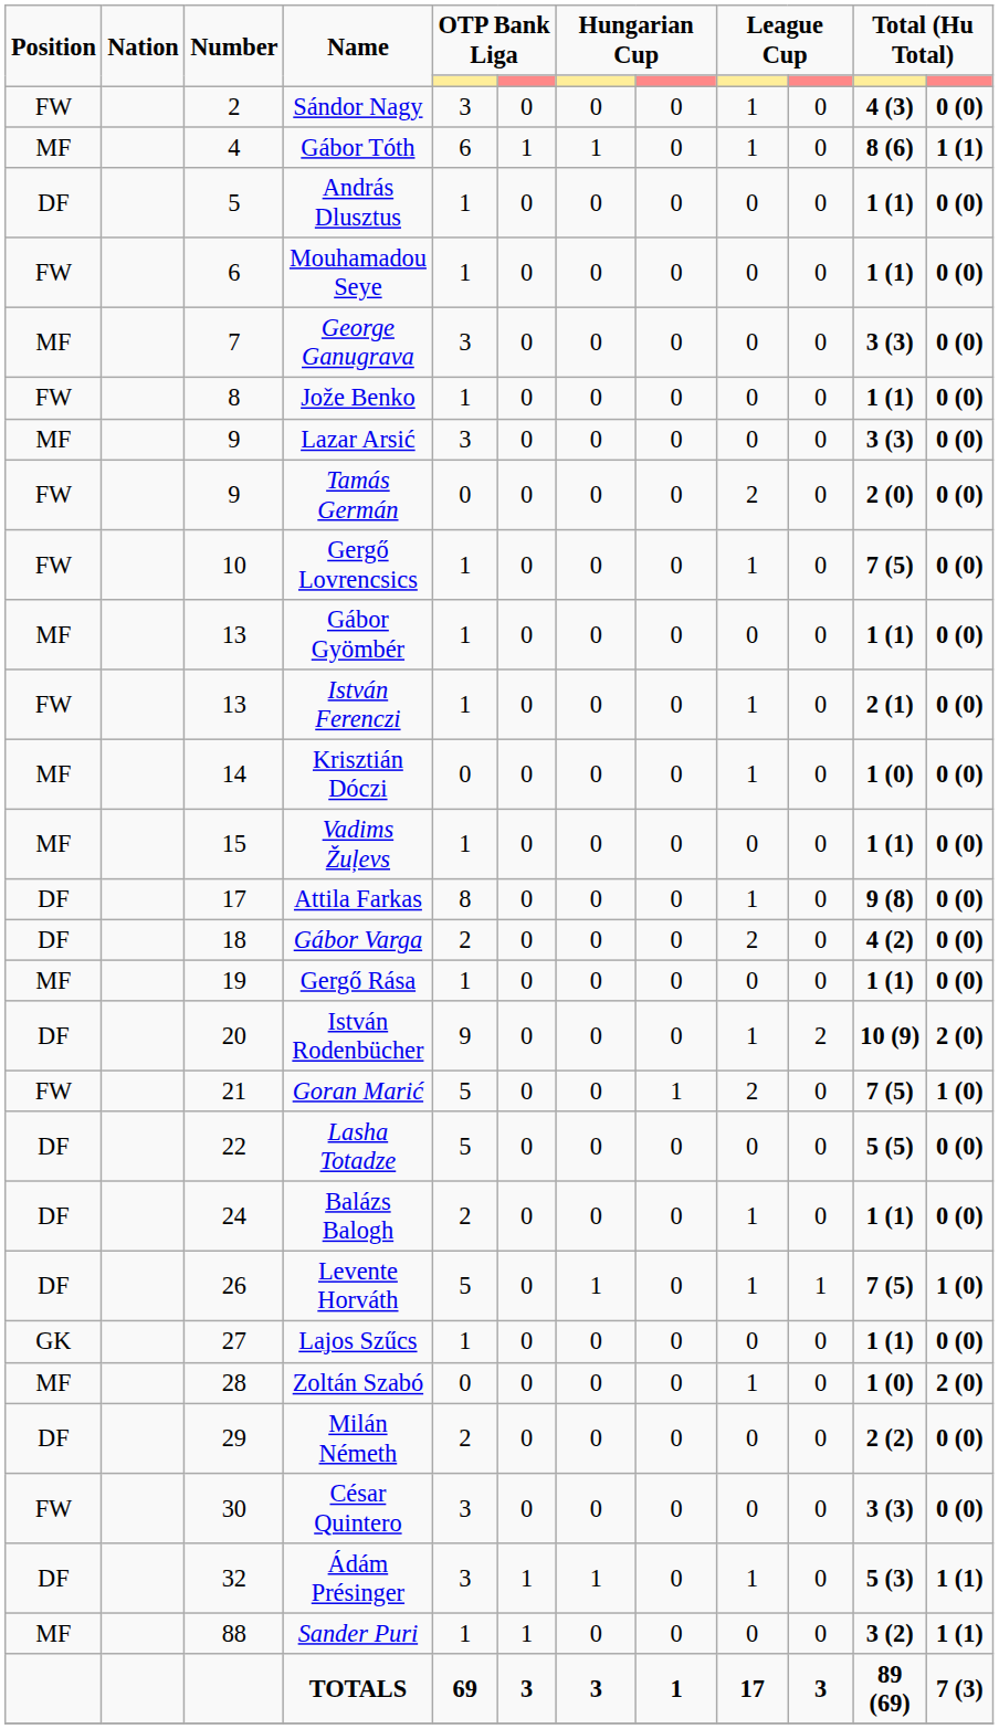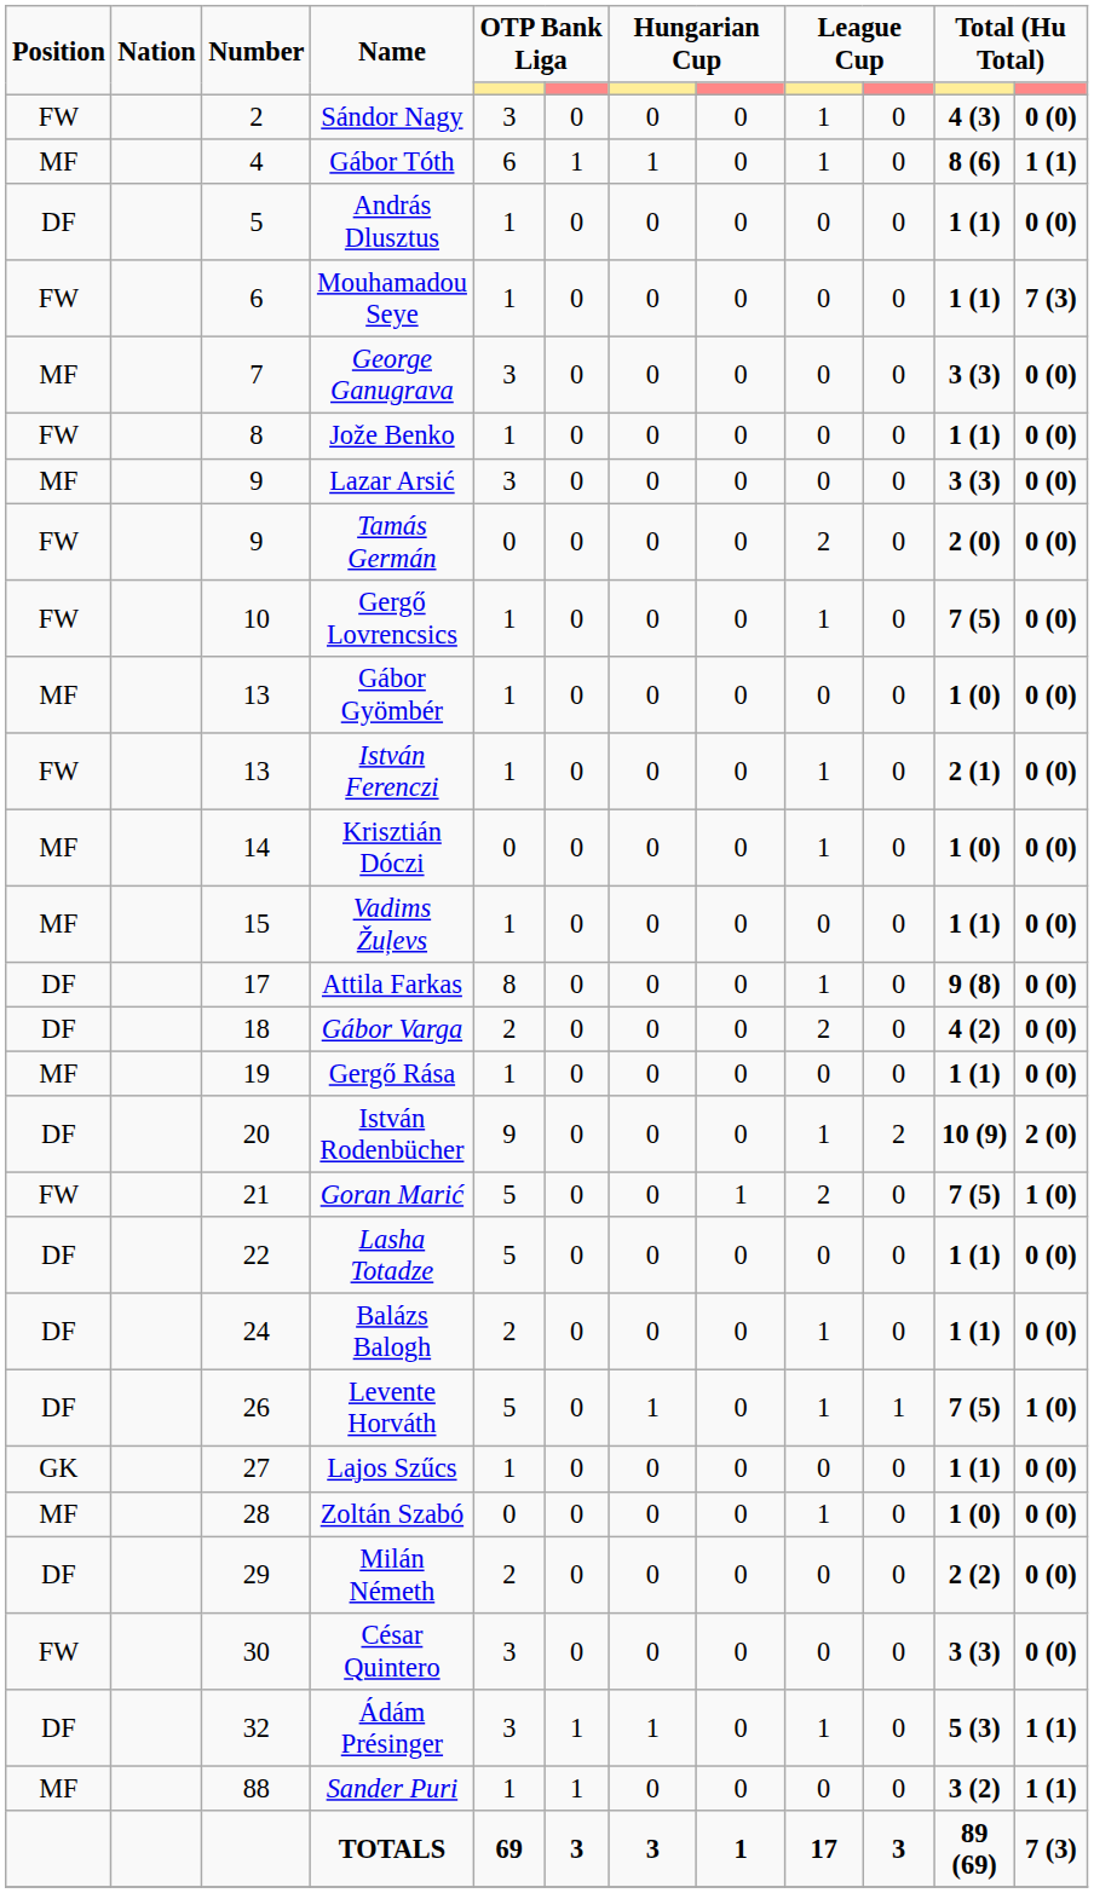 <table class="wikitable" style="font-size: 95%; text-align: center;">
 <tr>
 <td rowspan="2" width="5%" align="center"><strong>Position</strong></td>
 <td rowspan="2" width="7%" align="center"><strong>Nation</strong></td>
 <td rowspan="2" width="5%" align="center"><strong>Number</strong></td>
 <td rowspan="2" width="15%" align="center"><strong>Name</strong></td>
 <td colspan="2" align="center"><strong>OTP Bank Liga</strong></td>
 <td colspan="2" align="center"><strong>Hungarian Cup</strong></td>
 <td colspan="2" align="center"><strong>League Cup</strong></td>
 <td colspan="2" align="center"><strong>Total (Hu Total)</strong></td>
 </tr>
 <tr>
 <th width=60 style="background: #FFEE99"></th>
 <th width=60 style="background: #FF8888"></th>
 <th width=60 style="background: #FFEE99"></th>
 <th width=60 style="background: #FF8888"></th>
 <th width=60 style="background: #FFEE99"></th>
 <th width=60 style="background: #FF8888"></th>
 <th width=60 style="background: #FFEE99"></th>
 <th width=60 style="background: #FF8888"></th>
 </tr>
 <tr>
 <td>FW</td>
 <td></td>
 <td>2</td>
 <td><a href='#'>Sándor Nagy</a></td>
 <td>3</td>
 <td>0</td>
 <td>0</td>
 <td>0</td>
 <td>1</td>
 <td>0</td>
 <td><strong>4 (3)</strong></td>
 <td><strong>0 (0)</strong></td>
 </tr>
 <tr>
 <td>MF</td>
 <td></td>
 <td>4</td>
 <td><a href='#'>Gábor Tóth</a></td>
 <td>6</td>
 <td>1</td>
 <td>1</td>
 <td>0</td>
 <td>1</td>
 <td>0</td>
 <td><strong>8 (6)</strong></td>
 <td><strong>1 (1)</strong></td>
 </tr>
 <tr>
 <td>DF</td>
 <td></td>
 <td>5</td>
 <td><a href='#'>András Dlusztus</a></td>
 <td>1</td>
 <td>0</td>
 <td>0</td>
 <td>0</td>
 <td>0</td>
 <td>0</td>
 <td><strong>1 (1)</strong></td>
 <td><strong>0 (0)</strong></td>
 </tr>
 <tr>
 <td>FW</td>
 <td></td>
 <td>6</td>
 <td><a href='#'>Mouhamadou Seye</a></td>
 <td>1</td>
 <td>0</td>
 <td>0</td>
 <td>0</td>
 <td>0</td>
 <td>0</td>
 <td><strong>1 (1)</strong></td>
-<td><strong>0 (0)</strong></td>
+<td><strong>7 (3)</strong></td>
 </tr>
 <tr>
 <td>MF</td>
 <td></td>
 <td>7</td>
 <td><em><a href='#'>George Ganugrava</a></em></td>
 <td>3</td>
 <td>0</td>
 <td>0</td>
 <td>0</td>
 <td>0</td>
 <td>0</td>
 <td><strong>3 (3)</strong></td>
 <td><strong>0 (0)</strong></td>
 </tr>
 <tr>
 <td>FW</td>
 <td></td>
 <td>8</td>
 <td><a href='#'>Jože Benko</a></td>
 <td>1</td>
 <td>0</td>
 <td>0</td>
 <td>0</td>
 <td>0</td>
 <td>0</td>
 <td><strong>1 (1)</strong></td>
 <td><strong>0 (0)</strong></td>
 </tr>
 <tr>
 <td>MF</td>
 <td></td>
 <td>9</td>
 <td><a href='#'>Lazar Arsić</a></td>
 <td>3</td>
 <td>0</td>
 <td>0</td>
 <td>0</td>
 <td>0</td>
 <td>0</td>
 <td><strong>3 (3)</strong></td>
 <td><strong>0 (0)</strong></td>
 </tr>
 <tr>
 <td>FW</td>
 <td></td>
 <td>9</td>
 <td><em><a href='#'>Tamás Germán</a></em></td>
 <td>0</td>
 <td>0</td>
 <td>0</td>
 <td>0</td>
 <td>2</td>
 <td>0</td>
 <td><strong>2 (0)</strong></td>
 <td><strong>0 (0)</strong></td>
 </tr>
 <tr>
 <td>FW</td>
 <td></td>
 <td>10</td>
 <td><a href='#'>Gergő Lovrencsics</a></td>
 <td>1</td>
 <td>0</td>
 <td>0</td>
 <td>0</td>
 <td>1</td>
 <td>0</td>
 <td><strong>7 (5)</strong></td>
 <td><strong>0 (0)</strong></td>
 </tr>
 <tr>
 <td>MF</td>
 <td></td>
 <td>13</td>
 <td><a href='#'>Gábor Gyömbér</a></td>
 <td>1</td>
 <td>0</td>
 <td>0</td>
 <td>0</td>
 <td>0</td>
 <td>0</td>
-<td><strong>1 (1)</strong></td>
+<td><strong>1 (0)</strong></td>
 <td><strong>0 (0)</strong></td>
 </tr>
 <tr>
 <td>FW</td>
 <td></td>
 <td>13</td>
 <td><em><a href='#'>István Ferenczi</a></em></td>
 <td>1</td>
 <td>0</td>
 <td>0</td>
 <td>0</td>
 <td>1</td>
 <td>0</td>
 <td><strong>2 (1)</strong></td>
 <td><strong>0 (0)</strong></td>
 </tr>
 <tr>
 <td>MF</td>
 <td></td>
 <td>14</td>
 <td><a href='#'>Krisztián Dóczi</a></td>
 <td>0</td>
 <td>0</td>
 <td>0</td>
 <td>0</td>
 <td>1</td>
 <td>0</td>
 <td><strong>1 (0)</strong></td>
 <td><strong>0 (0)</strong></td>
 </tr>
 <tr>
 <td>MF</td>
 <td></td>
 <td>15</td>
 <td><em><a href='#'>Vadims Žuļevs</a></em></td>
 <td>1</td>
 <td>0</td>
 <td>0</td>
 <td>0</td>
 <td>0</td>
 <td>0</td>
 <td><strong>1 (1)</strong></td>
 <td><strong>0 (0)</strong></td>
 </tr>
 <tr>
 <td>DF</td>
 <td></td>
 <td>17</td>
 <td><a href='#'>Attila Farkas</a></td>
 <td>8</td>
 <td>0</td>
 <td>0</td>
 <td>0</td>
 <td>1</td>
 <td>0</td>
 <td><strong>9 (8)</strong></td>
 <td><strong>0 (0)</strong></td>
 </tr>
 <tr>
 <td>DF</td>
 <td></td>
 <td>18</td>
 <td><em><a href='#'>Gábor Varga</a></em></td>
 <td>2</td>
 <td>0</td>
 <td>0</td>
 <td>0</td>
 <td>2</td>
 <td>0</td>
 <td><strong>4 (2)</strong></td>
 <td><strong>0 (0)</strong></td>
 </tr>
 <tr>
 <td>MF</td>
 <td></td>
 <td>19</td>
 <td><a href='#'>Gergő Rása</a></td>
 <td>1</td>
 <td>0</td>
 <td>0</td>
 <td>0</td>
 <td>0</td>
 <td>0</td>
 <td><strong>1 (1)</strong></td>
 <td><strong>0 (0)</strong></td>
 </tr>
 <tr>
 <td>DF</td>
 <td></td>
 <td>20</td>
 <td><a href='#'>István Rodenbücher</a></td>
 <td>9</td>
 <td>0</td>
 <td>0</td>
 <td>0</td>
 <td>1</td>
 <td>2</td>
 <td><strong>10 (9)</strong></td>
 <td><strong>2 (0)</strong></td>
 </tr>
 <tr>
 <td>FW</td>
 <td> </td>
 <td>21</td>
 <td><em><a href='#'>Goran Marić</a></em></td>
 <td>5</td>
 <td>0</td>
 <td>0</td>
 <td>1</td>
 <td>2</td>
 <td>0</td>
 <td><strong>7 (5)</strong></td>
 <td><strong>1 (0)</strong></td>
 </tr>
 <tr>
 <td>DF</td>
 <td></td>
 <td>22</td>
 <td><em><a href='#'>Lasha Totadze</a></em></td>
 <td>5</td>
 <td>0</td>
 <td>0</td>
 <td>0</td>
 <td>0</td>
 <td>0</td>
-<td><strong>5 (5)</strong></td>
+<td><strong>1 (1)</strong></td>
 <td><strong>0 (0)</strong></td>
 </tr>
 <tr>
 <td>DF</td>
 <td></td>
 <td>24</td>
 <td><a href='#'>Balázs Balogh</a></td>
 <td>2</td>
 <td>0</td>
 <td>0</td>
 <td>0</td>
 <td>1</td>
 <td>0</td>
 <td><strong>1 (1)</strong></td>
 <td><strong>0 (0)</strong></td>
 </tr>
 <tr>
 <td>DF</td>
 <td></td>
 <td>26</td>
 <td><a href='#'>Levente Horváth</a></td>
 <td>5</td>
 <td>0</td>
 <td>1</td>
 <td>0</td>
 <td>1</td>
 <td>1</td>
 <td><strong>7 (5)</strong></td>
 <td><strong>1 (0)</strong></td>
 </tr>
 <tr>
 <td>GK</td>
 <td></td>
 <td>27</td>
 <td><a href='#'>Lajos Szűcs</a></td>
 <td>1</td>
 <td>0</td>
 <td>0</td>
 <td>0</td>
 <td>0</td>
 <td>0</td>
 <td><strong>1 (1)</strong></td>
 <td><strong>0 (0)</strong></td>
 </tr>
 <tr>
 <td>MF</td>
 <td></td>
 <td>28</td>
 <td><a href='#'>Zoltán Szabó</a></td>
 <td>0</td>
 <td>0</td>
 <td>0</td>
 <td>0</td>
 <td>1</td>
 <td>0</td>
 <td><strong>1 (0)</strong></td>
-<td><strong>2 (0)</strong></td>
+<td><strong>0 (0)</strong></td>
 </tr>
 <tr>
 <td>DF</td>
 <td></td>
 <td>29</td>
 <td><a href='#'>Milán Németh</a></td>
 <td>2</td>
 <td>0</td>
 <td>0</td>
 <td>0</td>
 <td>0</td>
 <td>0</td>
 <td><strong>2 (2)</strong></td>
 <td><strong>0 (0)</strong></td>
 </tr>
 <tr>
 <td>FW</td>
 <td></td>
 <td>30</td>
 <td><a href='#'>César Quintero</a></td>
 <td>3</td>
 <td>0</td>
 <td>0</td>
 <td>0</td>
 <td>0</td>
 <td>0</td>
 <td><strong>3 (3)</strong></td>
 <td><strong>0 (0)</strong></td>
 </tr>
 <tr>
 <td>DF</td>
 <td></td>
 <td>32</td>
 <td><a href='#'>Ádám Présinger</a></td>
 <td>3</td>
 <td>1</td>
 <td>1</td>
 <td>0</td>
 <td>1</td>
 <td>0</td>
 <td><strong>5 (3)</strong></td>
 <td><strong>1 (1)</strong></td>
 </tr>
 <tr>
 <td>MF</td>
 <td></td>
 <td>88</td>
 <td><em><a href='#'>Sander Puri</a></em></td>
 <td>1</td>
 <td>1</td>
 <td>0</td>
 <td>0</td>
 <td>0</td>
 <td>0</td>
 <td><strong>3 (2)</strong></td>
 <td><strong>1 (1)</strong></td>
 </tr>
 <tr>
 <td></td>
 <td></td>
 <td></td>
 <td><strong>TOTALS</strong></td>
 <td><strong>69</strong></td>
 <td><strong>3</strong></td>
 <td><strong>3</strong></td>
 <td><strong>1</strong></td>
 <td><strong>17</strong></td>
 <td><strong>3</strong></td>
 <td><strong>89 (69)</strong></td>
 <td><strong>7 (3)</strong></td>
 </tr>
 <tr>
 </tr>
 </table>
